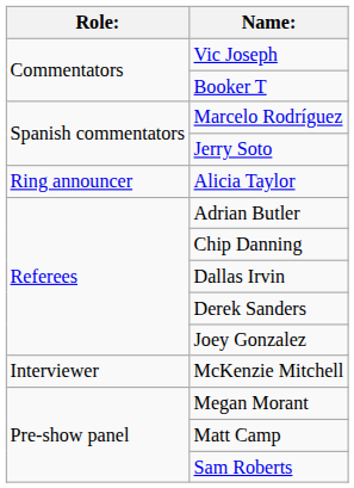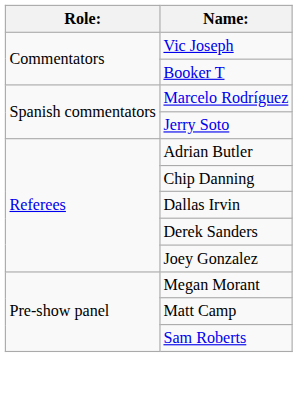 <table class=wikitable style="font-size:90%; margin: 0.5em 0 0.5em 1em; float: right; clear: right;">
 <tr>
 <th>Role:</th>
 <th>Name:</th>
 </tr>
 <tr>
 <td rowspan=2>Commentators</td>
 <td><a href='#'>Vic Joseph</a></td>
 </tr>
 <tr>
 <td><a href='#'>Booker T</a></td>
 </tr>
 <tr>
 <td rowspan=2>Spanish commentators</td>
 <td><a href='#'>Marcelo Rodríguez</a></td>
 </tr>
 <tr>
 <td><a href='#'>Jerry Soto</a></td>
 </tr>
 <tr>
-<td rowspan=1><a href='#'>Ring announcer</a></td>
-<td><a href='#'>Alicia Taylor</a></td>
-</tr>
-<tr>
 <td rowspan=5><a href='#'>Referees</a></td>
 <td>Adrian Butler</td>
 </tr>
 <tr>
 <td>Chip Danning</td>
 </tr>
 <tr>
 <td>Dallas Irvin</td>
 </tr>
 <tr>
 <td>Derek Sanders</td>
 </tr>
 <tr>
 <td>Joey Gonzalez</td>
 </tr>
 <tr>
-<td>Interviewer</td>
-<td>McKenzie Mitchell</td>
-</tr>
-<tr>
 <td rowspan=3>Pre-show panel</td>
 <td>Megan Morant</td>
 </tr>
 <tr>
 <td>Matt Camp</td>
 </tr>
 <tr>
 <td><a href='#'>Sam Roberts</a></td>
 </tr>
 </table>
